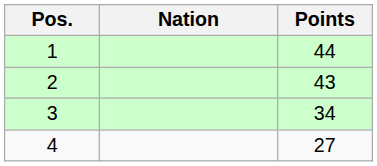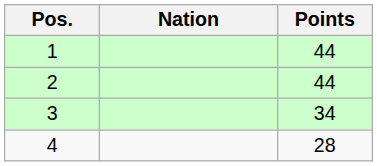 <table class="wikitable gauche" cellspacing="1" style="width:300px;">
 <tr style="background:#efefef; text-align:center;">
 <th style="width:70px;">Pos.</th>
 <th>Nation</th>
 <th style="width:70px;">Points</th>
 </tr>
 <tr style="vertical-align:top; text-align:center; background:#ccffcc;">
 <td>1</td>
 <td style="text-align:left;"></td>
 <td>44</td>
 </tr>
 <tr style="vertical-align:top; text-align:center; background:#ccffcc;">
 <td>2</td>
 <td style="text-align:left;"></td>
-<td>43</td>
+<td>44</td>
 </tr>
 <tr style="vertical-align:top; text-align:center; background:#ccffcc;">
 <td>3</td>
 <td style="text-align:left;"></td>
 <td>34</td>
 </tr>
 <tr style="vertical-align:top; text-align:center;">
 <td>4</td>
 <td style="text-align:left;"></td>
-<td>27</td>
+<td>28</td>
 </tr>
 </table>
